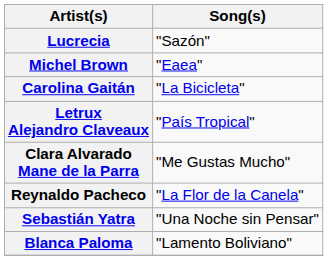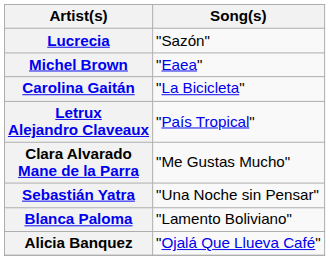 <table class="wikitable plainrowheaders">
 <tr>
 <th scope="col">Artist(s)</th>
 <th scope="col">Song(s)</th>
 </tr>
 <tr>
 <th scope="row"><a href='#'>Lucrecia</a></th>
 <td>"Sazón"</td>
 </tr>
 <tr>
 <th scope="row"><a href='#'>Michel Brown</a></th>
 <td>"<a href='#'>Eaea</a>"</td>
 </tr>
 <tr>
 <th scope="row"><a href='#'>Carolina Gaitán</a></th>
 <td>"<a href='#'>La Bicicleta</a>"</td>
 </tr>
 <tr>
 <th scope="row"><a href='#'>Letrux</a><br><a href='#'>Alejandro Claveaux</a></th>
 <td>"<a href='#'>País Tropical</a>"</td>
 </tr>
 <tr>
 <th scope="row">Clara Alvarado<br><a href='#'>Mane de la Parra</a></th>
 <td>"Me Gustas Mucho"</td>
 </tr>
 <tr>
-<th scope="row">Reynaldo Pacheco</th>
-<td>"<a href='#'>La Flor de la Canela</a>"</td>
-</tr>
-<tr>
 <th scope="row"><a href='#'>Sebastián Yatra</a></th>
 <td>"Una Noche sin Pensar"</td>
 </tr>
 <tr>
 <th scope="row"><a href='#'>Blanca Paloma</a></th>
 <td>"Lamento Boliviano"</td>
 </tr>
 <tr>
+<th scope="row">Alicia Banquez</th>
+<td>"<a href='#'>Ojalá Que Llueva Café</a>"</td>
+</tr>
+<tr>
 </tr>
 </table>
